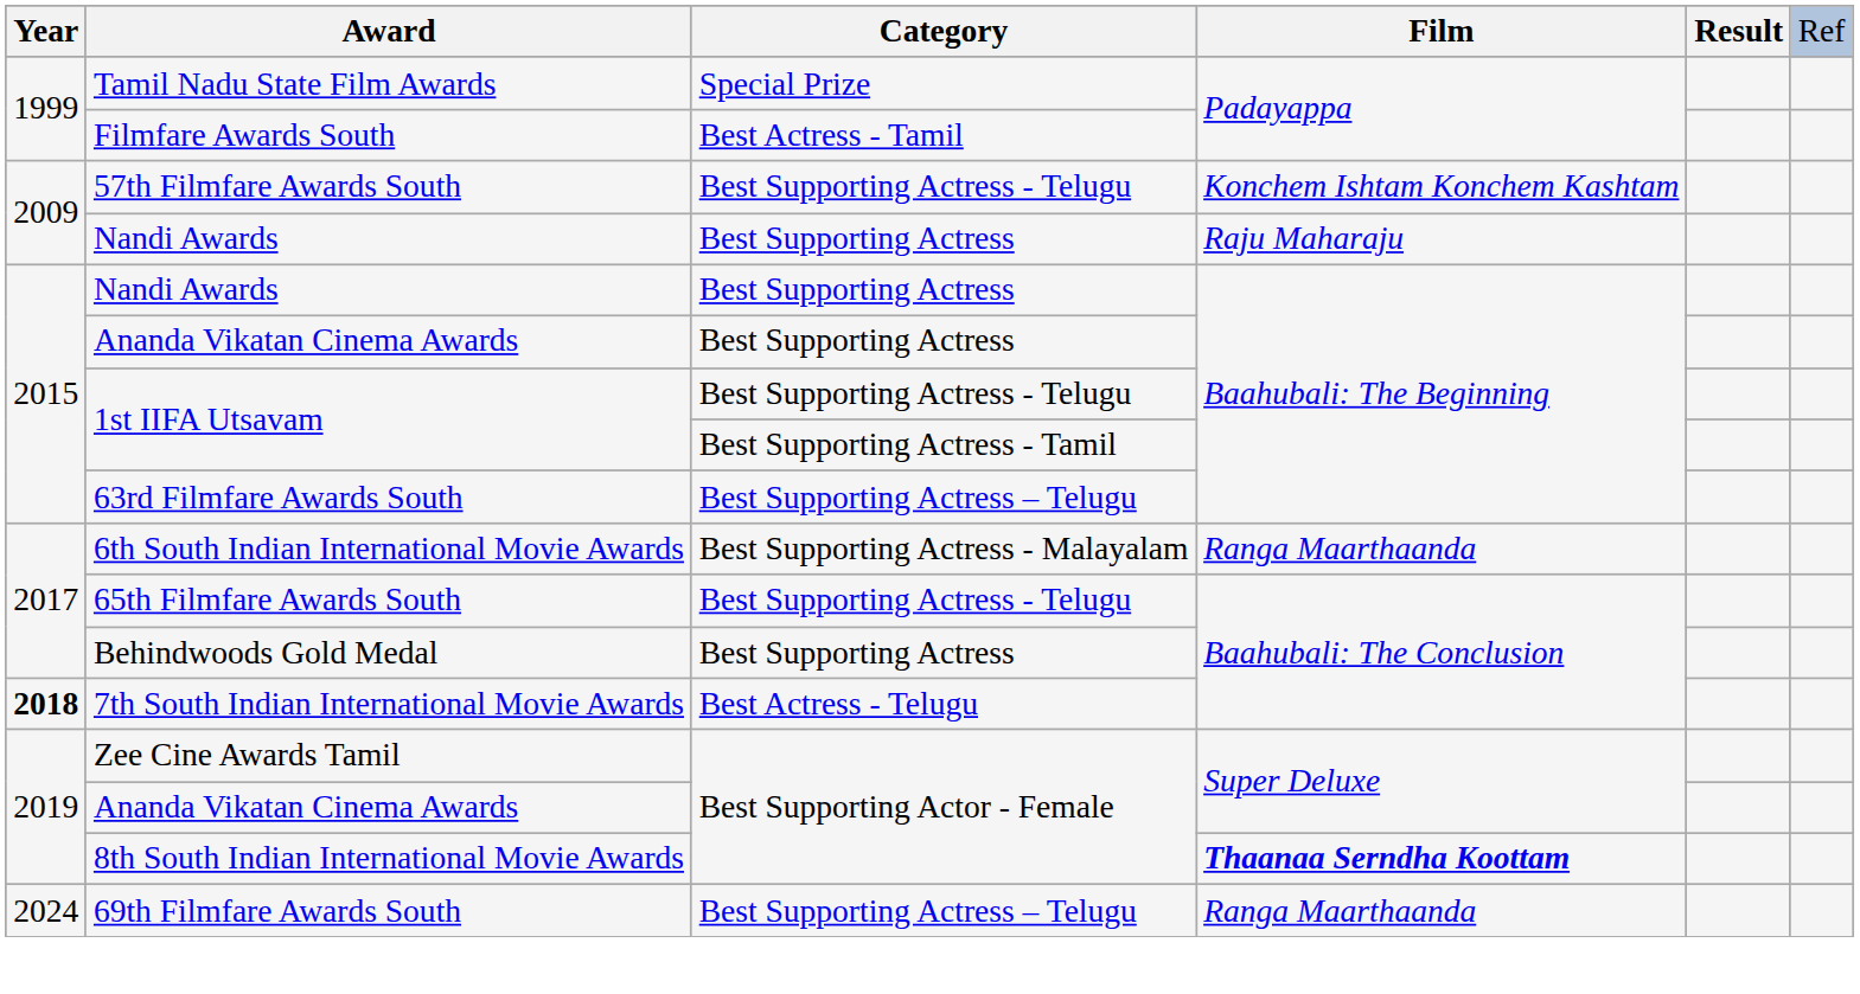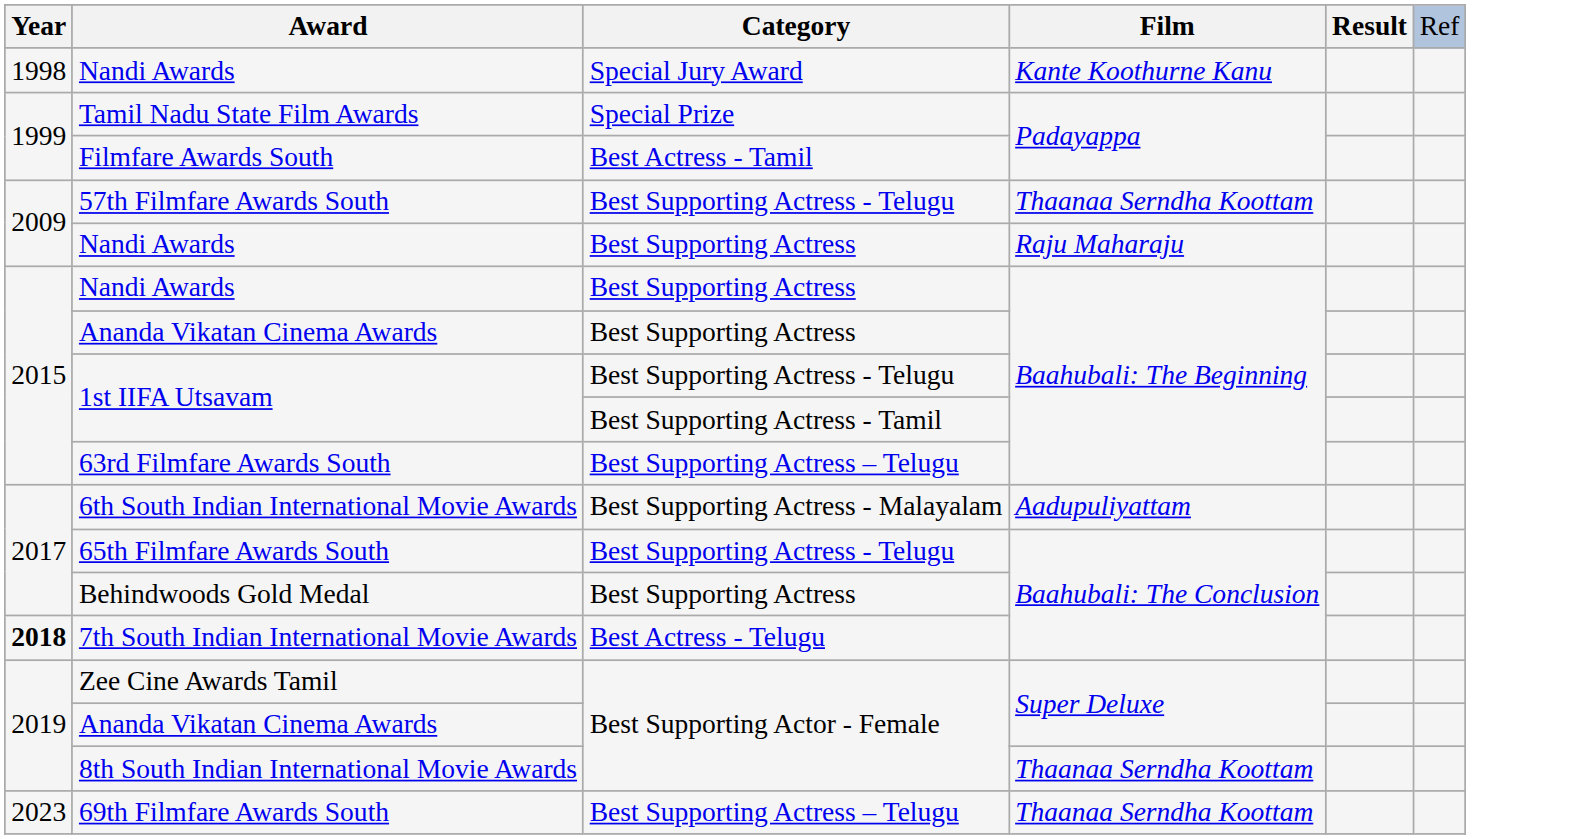 <table class="wikitable sortable" style="background:#f5f5f5;">
 <tr style="background:#B0C4DE;">
 <th>Year</th>
 <th>Award</th>
 <th>Category</th>
 <th>Film</th>
 <th>Result</th>
 <td>Ref</td>
+</tr>
+<tr>
+<td>1998</td>
+<td><a href='#'>Nandi Awards</a></td>
+<td><a href='#'>Special Jury Award</a></td>
+<td><em><a href='#'>Kante Koothurne Kanu</a></em></td>
+<td></td>
+<td></td>
 </tr>
 <tr>
 <td rowspan="2">1999</td>
 <td><a href='#'>Tamil Nadu State Film Awards</a></td>
 <td><a href='#'>Special Prize</a></td>
 <td rowspan="2"><em><a href='#'>Padayappa</a></em></td>
 <td></td>
 <td></td>
 </tr>
 <tr>
 <td><a href='#'>Filmfare Awards South</a></td>
 <td><a href='#'>Best Actress - Tamil</a></td>
 <td></td>
 <td></td>
 </tr>
 <tr>
 <td rowspan="2">2009</td>
 <td><a href='#'>57th Filmfare Awards South</a></td>
 <td><a href='#'>Best Supporting Actress - Telugu</a></td>
-<td><em><a href='#'>Konchem Ishtam Konchem Kashtam</a></em></td>
+<td><em><a href='#'>Thaanaa Serndha Koottam</a></em></td>
 <td></td>
 <td></td>
 </tr>
 <tr>
 <td><a href='#'>Nandi Awards</a></td>
 <td><a href='#'>Best Supporting Actress</a></td>
 <td><em><a href='#'>Raju Maharaju</a></em></td>
 <td></td>
 <td></td>
 </tr>
 <tr>
 <td rowspan="5">2015</td>
 <td><a href='#'>Nandi Awards</a></td>
 <td><a href='#'>Best Supporting Actress</a></td>
 <td rowspan="5"><em><a href='#'>Baahubali: The Beginning</a></em></td>
 <td></td>
 <td></td>
 </tr>
 <tr>
 <td><a href='#'>Ananda Vikatan Cinema Awards</a></td>
 <td>Best Supporting Actress</td>
 <td></td>
 <td></td>
 </tr>
 <tr>
 <td rowspan="2"><a href='#'>1st IIFA Utsavam</a></td>
 <td>Best Supporting Actress - Telugu</td>
 <td></td>
 <td></td>
 </tr>
 <tr>
 <td>Best Supporting Actress - Tamil</td>
 <td></td>
 <td></td>
 </tr>
 <tr>
 <td><a href='#'>63rd Filmfare Awards South</a></td>
 <td><a href='#'>Best Supporting Actress – Telugu</a></td>
 <td></td>
 <td></td>
 </tr>
 <tr>
 <td rowspan="3">2017</td>
 <td><a href='#'>6th South Indian International Movie Awards</a></td>
 <td>Best Supporting Actress - Malayalam</td>
-<td><em><a href='#'>Ranga Maarthaanda</a></em></td>
+<td><em><a href='#'>Aadupuliyattam</a></em></td>
 <td></td>
 <td></td>
 </tr>
 <tr>
 <td><a href='#'>65th Filmfare Awards South</a></td>
 <td><a href='#'>Best Supporting Actress - Telugu</a></td>
 <td rowspan="3"><em><a href='#'>Baahubali: The Conclusion</a></em></td>
 <td></td>
 <td></td>
 </tr>
 <tr>
 <td>Behindwoods Gold Medal</td>
 <td>Best Supporting Actress</td>
 <td></td>
 <td></td>
 </tr>
 <tr>
 <td><strong>2018</strong></td>
 <td><a href='#'>7th South Indian International Movie Awards</a></td>
 <td><a href='#'>Best Actress - Telugu</a></td>
 <td></td>
 <td></td>
 </tr>
 <tr>
 <td rowspan="3">2019</td>
 <td>Zee Cine Awards Tamil</td>
 <td rowspan="3">Best Supporting Actor - Female</td>
 <td rowspan="2"><em><a href='#'>Super Deluxe</a></em></td>
 <td></td>
 <td></td>
 </tr>
 <tr>
 <td><a href='#'>Ananda Vikatan Cinema Awards</a></td>
 <td></td>
 <td></td>
 </tr>
 <tr>
 <td><a href='#'>8th South Indian International Movie Awards</a></td>
-<td><strong><em><a href='#'>Thaanaa Serndha Koottam</a></em></strong></td>
+<td><em><a href='#'>Thaanaa Serndha Koottam</a></em></td>
 <td></td>
 <td></td>
 </tr>
 <tr>
-<td>2024</td>
+<td>2023</td>
 <td><a href='#'>69th Filmfare Awards South</a></td>
 <td><a href='#'>Best Supporting Actress – Telugu</a></td>
-<td><em><a href='#'>Ranga Maarthaanda</a></em></td>
+<td><em><a href='#'>Thaanaa Serndha Koottam</a></em></td>
 <td></td>
 <td style="text-align:center;"></td>
 </tr>
 </table>
